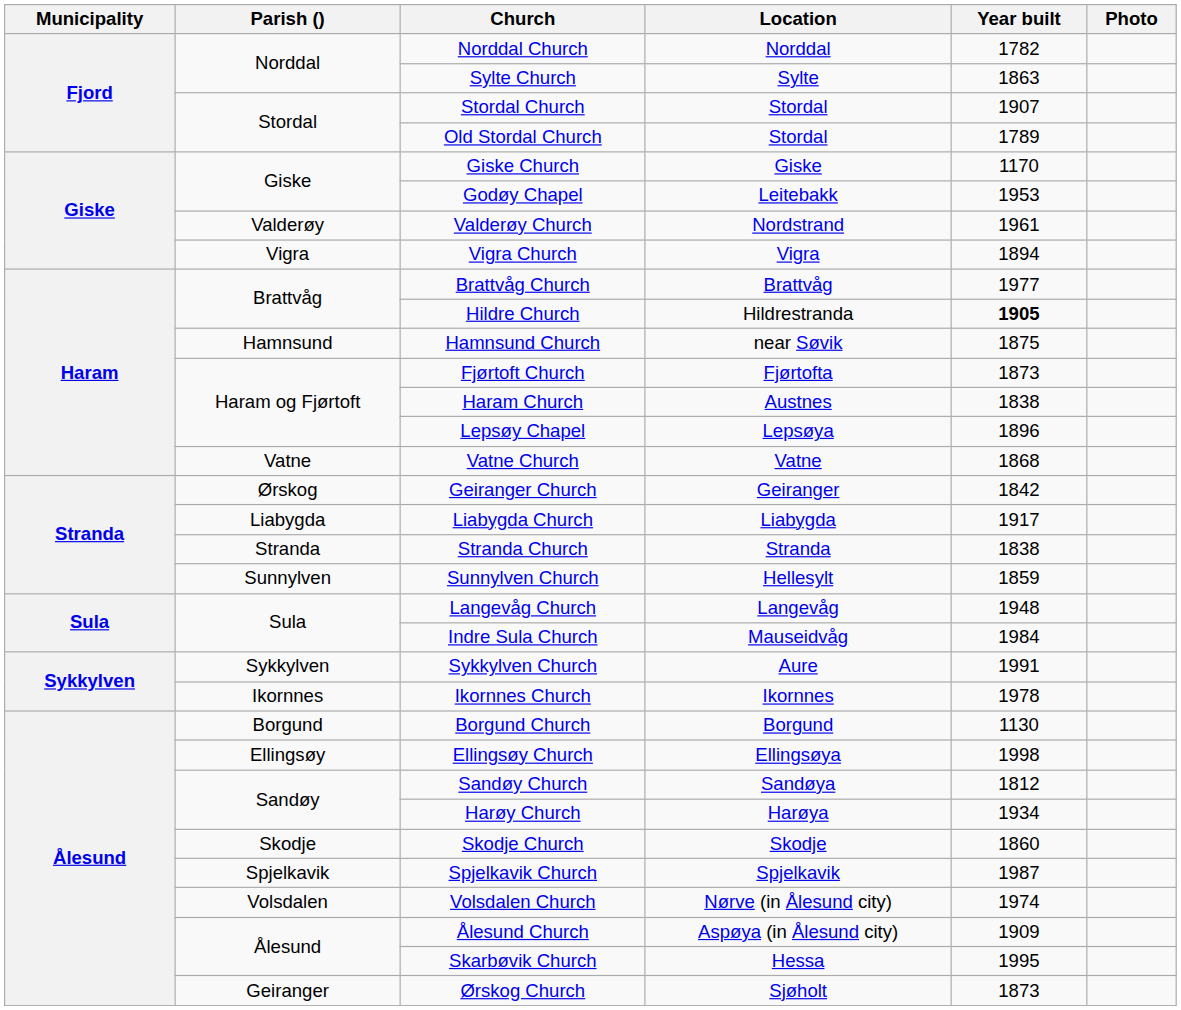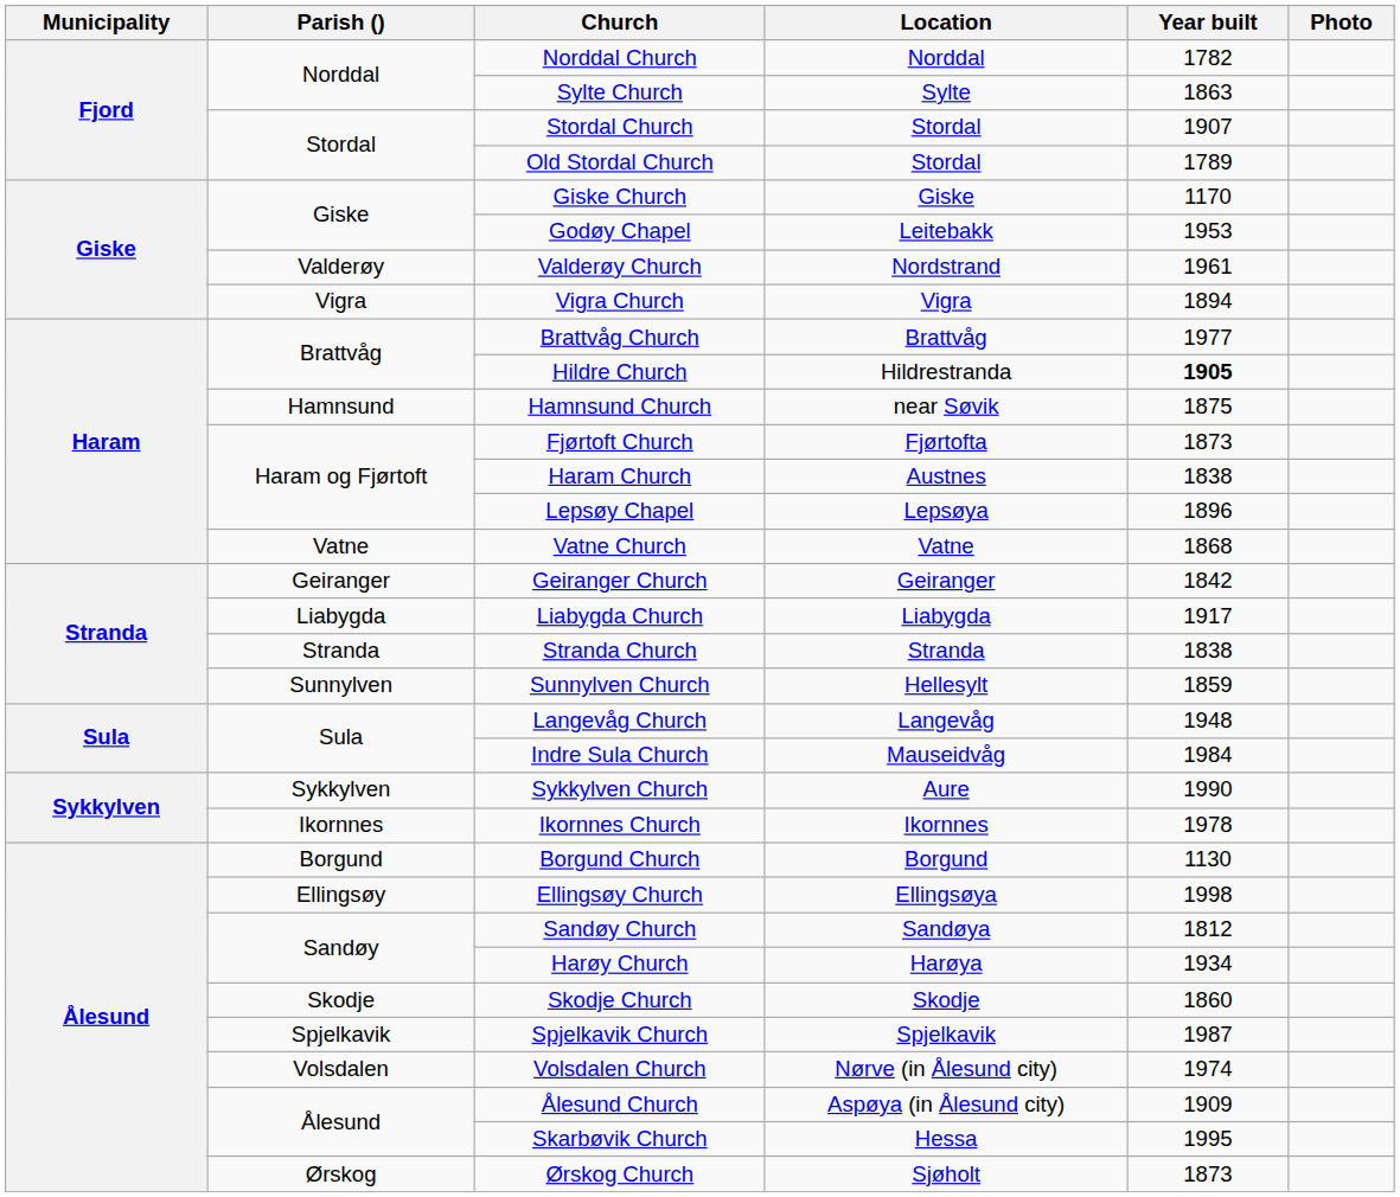 <table class="wikitable" style="text-align: center; width: 80%;">
 <tr>
 <th>Municipality</th>
 <th>Parish ()</th>
 <th>Church</th>
 <th>Location</th>
 <th>Year built</th>
 <th>Photo</th>
 </tr>
 <tr>
 <th rowspan="4"><a href='#'>Fjord</a></th>
 <td rowspan="2">Norddal</td>
 <td><a href='#'>Norddal Church</a></td>
 <td><a href='#'>Norddal</a></td>
 <td>1782</td>
 <td></td>
 </tr>
 <tr>
 <td><a href='#'>Sylte Church</a></td>
 <td><a href='#'>Sylte</a></td>
 <td>1863</td>
 <td></td>
 </tr>
 <tr>
 <td rowspan="2">Stordal</td>
 <td><a href='#'>Stordal Church</a></td>
 <td><a href='#'>Stordal</a></td>
 <td>1907</td>
 <td></td>
 </tr>
 <tr>
 <td><a href='#'>Old Stordal Church</a></td>
 <td><a href='#'>Stordal</a></td>
 <td>1789</td>
 <td></td>
 </tr>
 <tr>
 <th rowspan="4"><a href='#'>Giske</a></th>
 <td rowspan="2">Giske</td>
 <td><a href='#'>Giske Church</a></td>
 <td><a href='#'>Giske</a></td>
 <td>1170</td>
 <td></td>
 </tr>
 <tr>
 <td><a href='#'>Godøy Chapel</a></td>
 <td><a href='#'>Leitebakk</a></td>
 <td>1953</td>
 <td></td>
 </tr>
 <tr>
 <td>Valderøy</td>
 <td><a href='#'>Valderøy Church</a></td>
 <td><a href='#'>Nordstrand</a></td>
 <td>1961</td>
 <td></td>
 </tr>
 <tr>
 <td>Vigra</td>
 <td><a href='#'>Vigra Church</a></td>
 <td><a href='#'>Vigra</a></td>
 <td>1894</td>
 <td></td>
 </tr>
 <tr>
 <th rowspan="7"><a href='#'>Haram</a></th>
 <td rowspan="2">Brattvåg</td>
 <td><a href='#'>Brattvåg Church</a></td>
 <td><a href='#'>Brattvåg</a></td>
 <td>1977</td>
 <td></td>
 </tr>
 <tr>
 <td><a href='#'>Hildre Church</a></td>
 <td>Hildrestranda</td>
 <td><strong>1905</strong></td>
 <td></td>
 </tr>
 <tr>
 <td>Hamnsund</td>
 <td><a href='#'>Hamnsund Church</a></td>
 <td>near <a href='#'>Søvik</a></td>
 <td>1875</td>
 <td></td>
 </tr>
 <tr>
 <td rowspan="3">Haram og Fjørtoft</td>
 <td><a href='#'>Fjørtoft Church</a></td>
 <td><a href='#'>Fjørtofta</a></td>
 <td>1873</td>
 <td></td>
 </tr>
 <tr>
 <td><a href='#'>Haram Church</a></td>
 <td><a href='#'>Austnes</a></td>
 <td>1838</td>
 <td></td>
 </tr>
 <tr>
 <td><a href='#'>Lepsøy Chapel</a></td>
 <td><a href='#'>Lepsøya</a></td>
 <td>1896</td>
 <td></td>
 </tr>
 <tr>
 <td>Vatne</td>
 <td><a href='#'>Vatne Church</a></td>
 <td><a href='#'>Vatne</a></td>
 <td>1868</td>
 <td></td>
 </tr>
 <tr>
 <th rowspan="4"><a href='#'>Stranda</a></th>
-<td>Ørskog</td>
+<td>Geiranger</td>
 <td><a href='#'>Geiranger Church</a></td>
 <td><a href='#'>Geiranger</a></td>
 <td>1842</td>
 <td></td>
 </tr>
 <tr>
 <td>Liabygda</td>
 <td><a href='#'>Liabygda Church</a></td>
 <td><a href='#'>Liabygda</a></td>
 <td>1917</td>
 <td></td>
 </tr>
 <tr>
 <td>Stranda</td>
 <td><a href='#'>Stranda Church</a></td>
 <td><a href='#'>Stranda</a></td>
 <td>1838</td>
 <td></td>
 </tr>
 <tr>
 <td>Sunnylven</td>
 <td><a href='#'>Sunnylven Church</a></td>
 <td><a href='#'>Hellesylt</a></td>
 <td>1859</td>
 <td></td>
 </tr>
 <tr>
 <th rowspan="2"><a href='#'>Sula</a></th>
 <td rowspan="2">Sula</td>
 <td><a href='#'>Langevåg Church</a></td>
 <td><a href='#'>Langevåg</a></td>
 <td>1948</td>
 <td></td>
 </tr>
 <tr>
 <td><a href='#'>Indre Sula Church</a></td>
 <td><a href='#'>Mauseidvåg</a></td>
 <td>1984</td>
 <td></td>
 </tr>
 <tr>
 <th rowspan="2"><a href='#'>Sykkylven</a></th>
 <td>Sykkylven</td>
 <td><a href='#'>Sykkylven Church</a></td>
 <td><a href='#'>Aure</a></td>
-<td>1991</td>
+<td>1990</td>
 <td></td>
 </tr>
 <tr>
 <td>Ikornnes</td>
 <td><a href='#'>Ikornnes Church</a></td>
 <td><a href='#'>Ikornnes</a></td>
 <td>1978</td>
 <td></td>
 </tr>
 <tr>
 <th rowspan="10"><a href='#'>Ålesund</a></th>
 <td>Borgund</td>
 <td><a href='#'>Borgund Church</a></td>
 <td><a href='#'>Borgund</a></td>
 <td>1130</td>
 <td></td>
 </tr>
 <tr>
 <td>Ellingsøy</td>
 <td><a href='#'>Ellingsøy Church</a></td>
 <td><a href='#'>Ellingsøya</a></td>
 <td>1998</td>
 <td></td>
 </tr>
 <tr>
 <td rowspan="2">Sandøy</td>
 <td><a href='#'>Sandøy Church</a></td>
 <td><a href='#'>Sandøya</a></td>
 <td>1812</td>
 <td></td>
 </tr>
 <tr>
 <td><a href='#'>Harøy Church</a></td>
 <td><a href='#'>Harøya</a></td>
 <td>1934</td>
 <td></td>
 </tr>
 <tr>
 <td>Skodje</td>
 <td><a href='#'>Skodje Church</a></td>
 <td><a href='#'>Skodje</a></td>
 <td>1860</td>
 <td></td>
 </tr>
 <tr>
 <td>Spjelkavik</td>
 <td><a href='#'>Spjelkavik Church</a></td>
 <td><a href='#'>Spjelkavik</a></td>
 <td>1987</td>
 <td></td>
 </tr>
 <tr>
 <td>Volsdalen</td>
 <td><a href='#'>Volsdalen Church</a></td>
 <td><a href='#'>Nørve</a> (in <a href='#'>Ålesund</a> city)</td>
 <td>1974</td>
 <td></td>
 </tr>
 <tr>
 <td rowspan="2">Ålesund</td>
 <td><a href='#'>Ålesund Church</a></td>
 <td><a href='#'>Aspøya</a> (in <a href='#'>Ålesund</a> city)</td>
 <td>1909</td>
 <td></td>
 </tr>
 <tr>
 <td><a href='#'>Skarbøvik Church</a></td>
 <td><a href='#'>Hessa</a></td>
 <td>1995</td>
 <td></td>
 </tr>
 <tr>
-<td>Geiranger</td>
+<td>Ørskog</td>
 <td><a href='#'>Ørskog Church</a></td>
 <td><a href='#'>Sjøholt</a></td>
 <td>1873</td>
 <td></td>
 </tr>
 </table>
